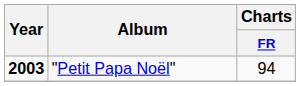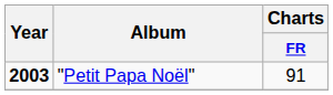 <table class="wikitable">
 <tr>
 <th align="center" rowspan="2" width="10">Year</th>
 <th align="center" rowspan="2" width="180">Album</th>
 <th align="center" colspan="1">Charts</th>
 </tr>
 <tr>
 <th width="20"><small><a href='#'>FR</a></small></th>
 </tr>
 <tr>
 <td align="center"><strong>2003</strong></td>
 <td>"<a href='#'>Petit Papa Noël</a>"</td>
-<td align="center">94</td>
+<td align="center">91</td>
 </tr>
 <tr>
 </tr>
 </table>
